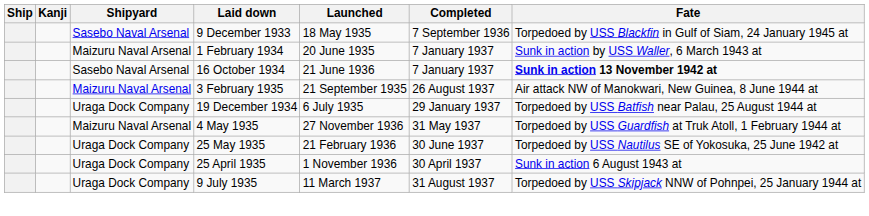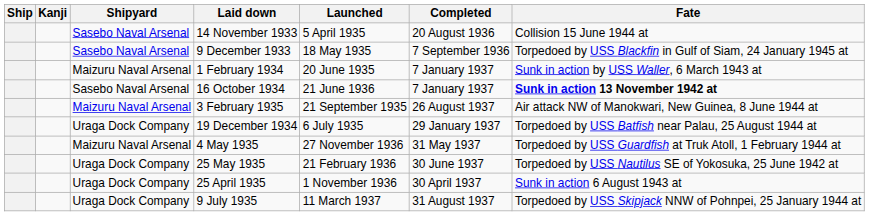 <table class="wikitable plainrowheaders sortable">
 <tr>
 <th scope="col">Ship</th>
 <th scope="col">Kanji</th>
 <th scope="col">Shipyard</th>
 <th scope="col">Laid down</th>
 <th scope="col">Launched</th>
 <th scope="col">Completed</th>
 <th scope="col">Fate</th>
+</tr>
+<tr>
+<th scope="row"></th>
+<td></td>
+<td><a href='#'>Sasebo Naval Arsenal</a></td>
+<td>14 November 1933</td>
+<td>5 April 1935</td>
+<td>20 August 1936</td>
+<td data-sort-value="15 June 1944">Collision 15 June 1944 at </td>
 </tr>
 <tr>
 <th scope="row"></th>
 <td></td>
 <td><a href='#'>Sasebo Naval Arsenal</a></td>
 <td>9 December 1933</td>
 <td>18 May 1935</td>
 <td>7 September 1936</td>
 <td data-sort-value="24 January 1945">Torpedoed by <a href='#'>USS <em>Blackfin</em></a> in Gulf of Siam, 24 January 1945 at </td>
 </tr>
 <tr>
 <th scope="row"></th>
 <td></td>
 <td>Maizuru Naval Arsenal</td>
 <td>1 February 1934</td>
 <td>20 June 1935</td>
 <td>7 January 1937</td>
 <td data-sort-value="6 March 1943"><a href='#'>Sunk in action</a> by <a href='#'>USS <em>Waller</em></a>, 6 March 1943 at </td>
 </tr>
 <tr>
 <th scope="row"></th>
 <td></td>
 <td>Sasebo Naval Arsenal</td>
 <td>16 October 1934</td>
 <td>21 June 1936</td>
 <td>7 January 1937</td>
 <td data-sort-value="13 November 1942"><strong><a href='#'>Sunk in action</a> 13 November 1942 at </strong></td>
 </tr>
 <tr>
 <th scope="row"></th>
 <td></td>
 <td><a href='#'>Maizuru Naval Arsenal</a></td>
 <td>3 February 1935</td>
 <td>21 September 1935</td>
 <td>26 August 1937</td>
 <td data-sort-value="8 June 1944">Air attack NW of Manokwari, New Guinea, 8 June 1944 at </td>
 </tr>
 <tr>
 <th scope="row"></th>
 <td></td>
 <td>Uraga Dock Company</td>
 <td>19 December 1934</td>
 <td>6 July 1935</td>
 <td>29 January 1937</td>
 <td data-sort-value="25 August 1944">Torpedoed by <a href='#'>USS <em>Batfish</em></a> near Palau, 25 August 1944 at </td>
 </tr>
 <tr>
 <th scope="row"></th>
 <td></td>
 <td>Maizuru Naval Arsenal</td>
 <td>4 May 1935</td>
 <td>27 November 1936</td>
 <td>31 May 1937</td>
 <td data-sort-value="1 February 1944">Torpedoed by <a href='#'>USS <em>Guardfish</em></a> at Truk Atoll, 1 February 1944 at </td>
 </tr>
 <tr>
 <th scope="row"></th>
 <td></td>
 <td>Uraga Dock Company</td>
 <td>25 May 1935</td>
 <td>21 February 1936</td>
 <td>30 June 1937</td>
 <td data-sort-value="25 June 1942">Torpedoed by <a href='#'>USS <em>Nautilus</em></a> SE of Yokosuka, 25 June 1942 at </td>
 </tr>
 <tr>
 <th scope="row"></th>
 <td></td>
 <td>Uraga Dock Company</td>
 <td>25 April 1935</td>
 <td>1 November 1936</td>
 <td>30 April 1937</td>
 <td data-sort-value="6 August 1943"><a href='#'>Sunk in action</a> 6 August 1943 at </td>
 </tr>
 <tr>
 <th scope="row"></th>
 <td></td>
 <td>Uraga Dock Company</td>
 <td>9 July 1935</td>
 <td>11 March 1937</td>
 <td>31 August 1937</td>
 <td data-sort-value="25 January 1944">Torpedoed by <a href='#'>USS <em>Skipjack</em></a> NNW of Pohnpei, 25 January 1944 at </td>
 </tr>
 </table>
